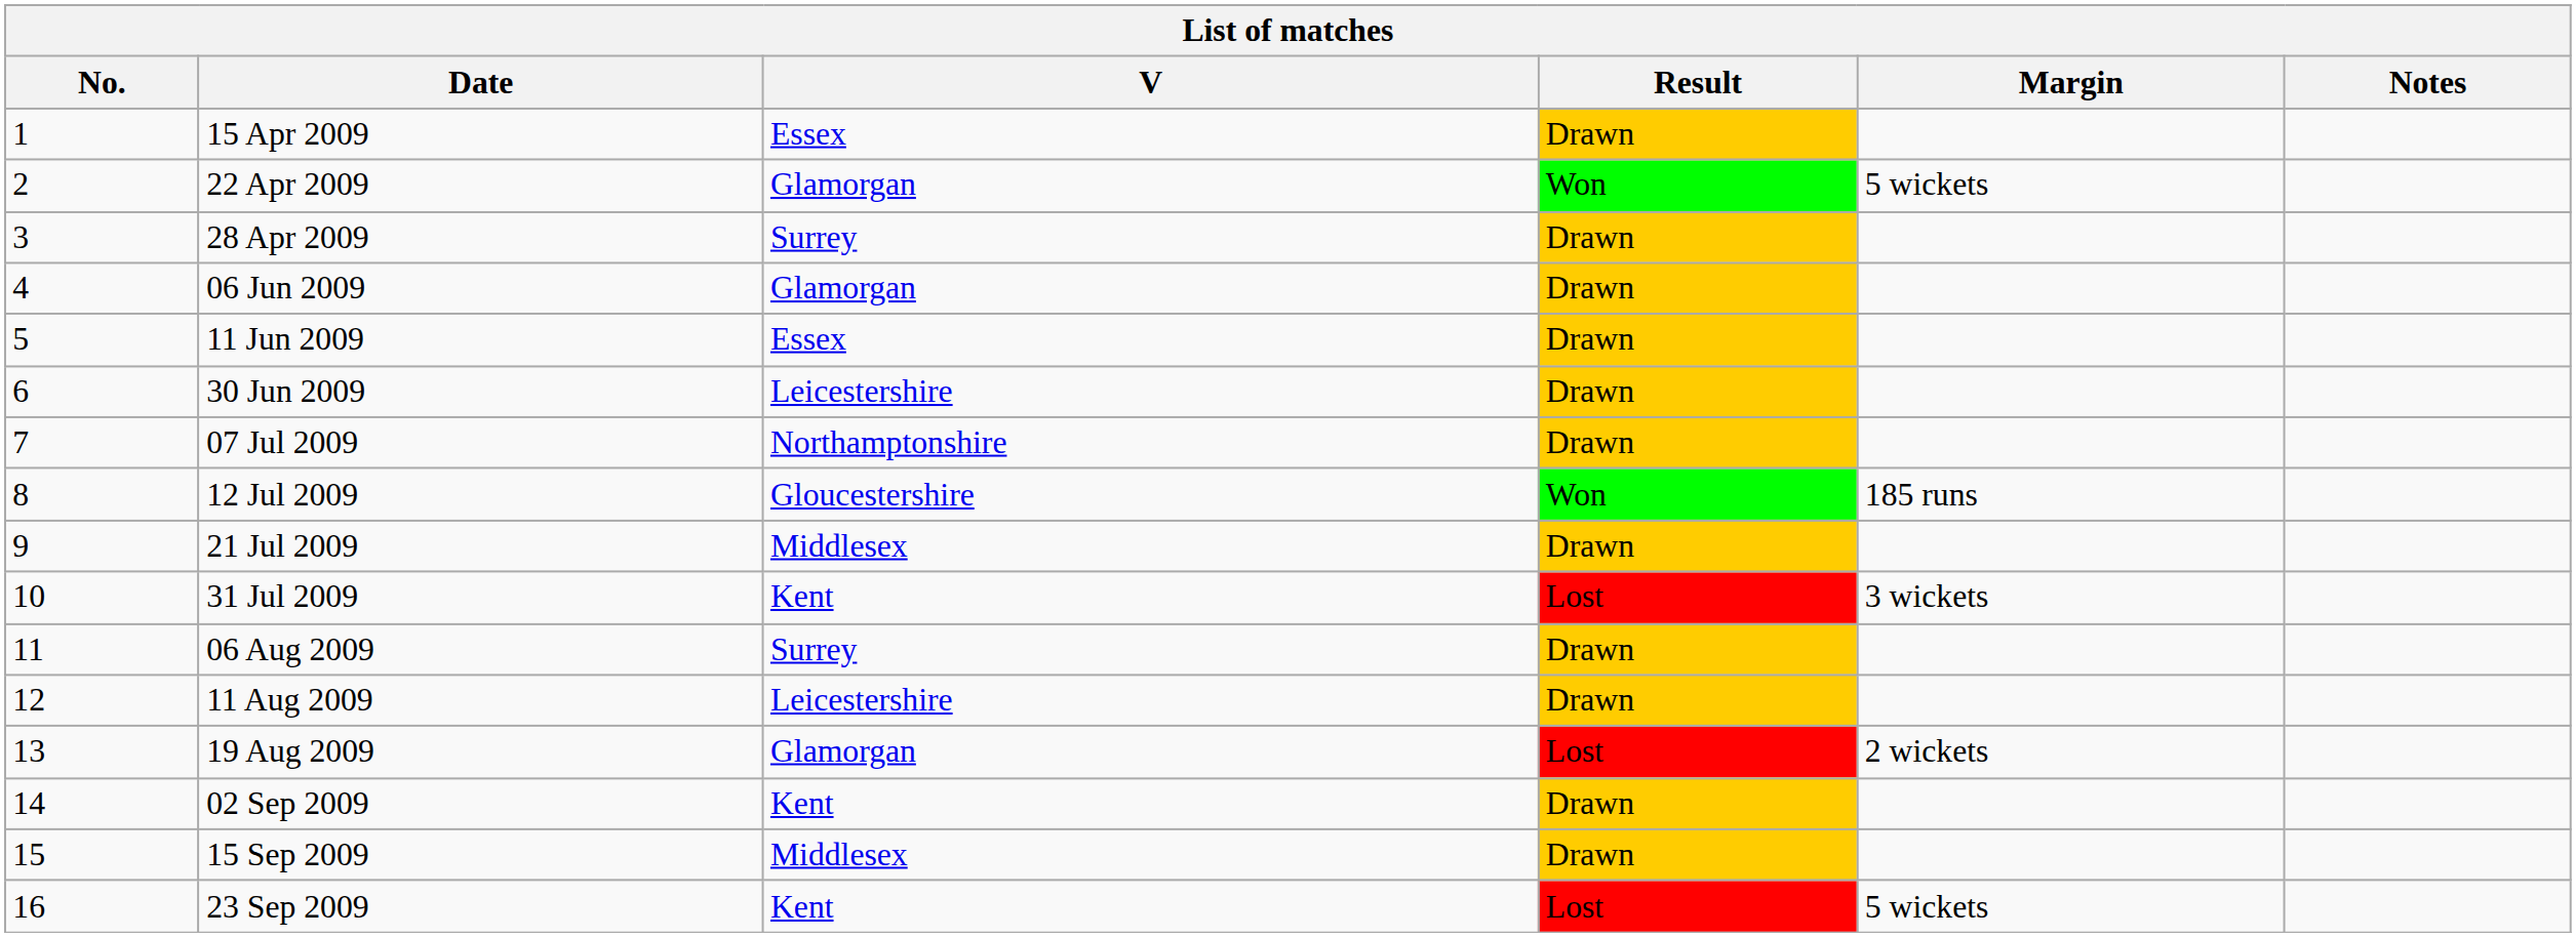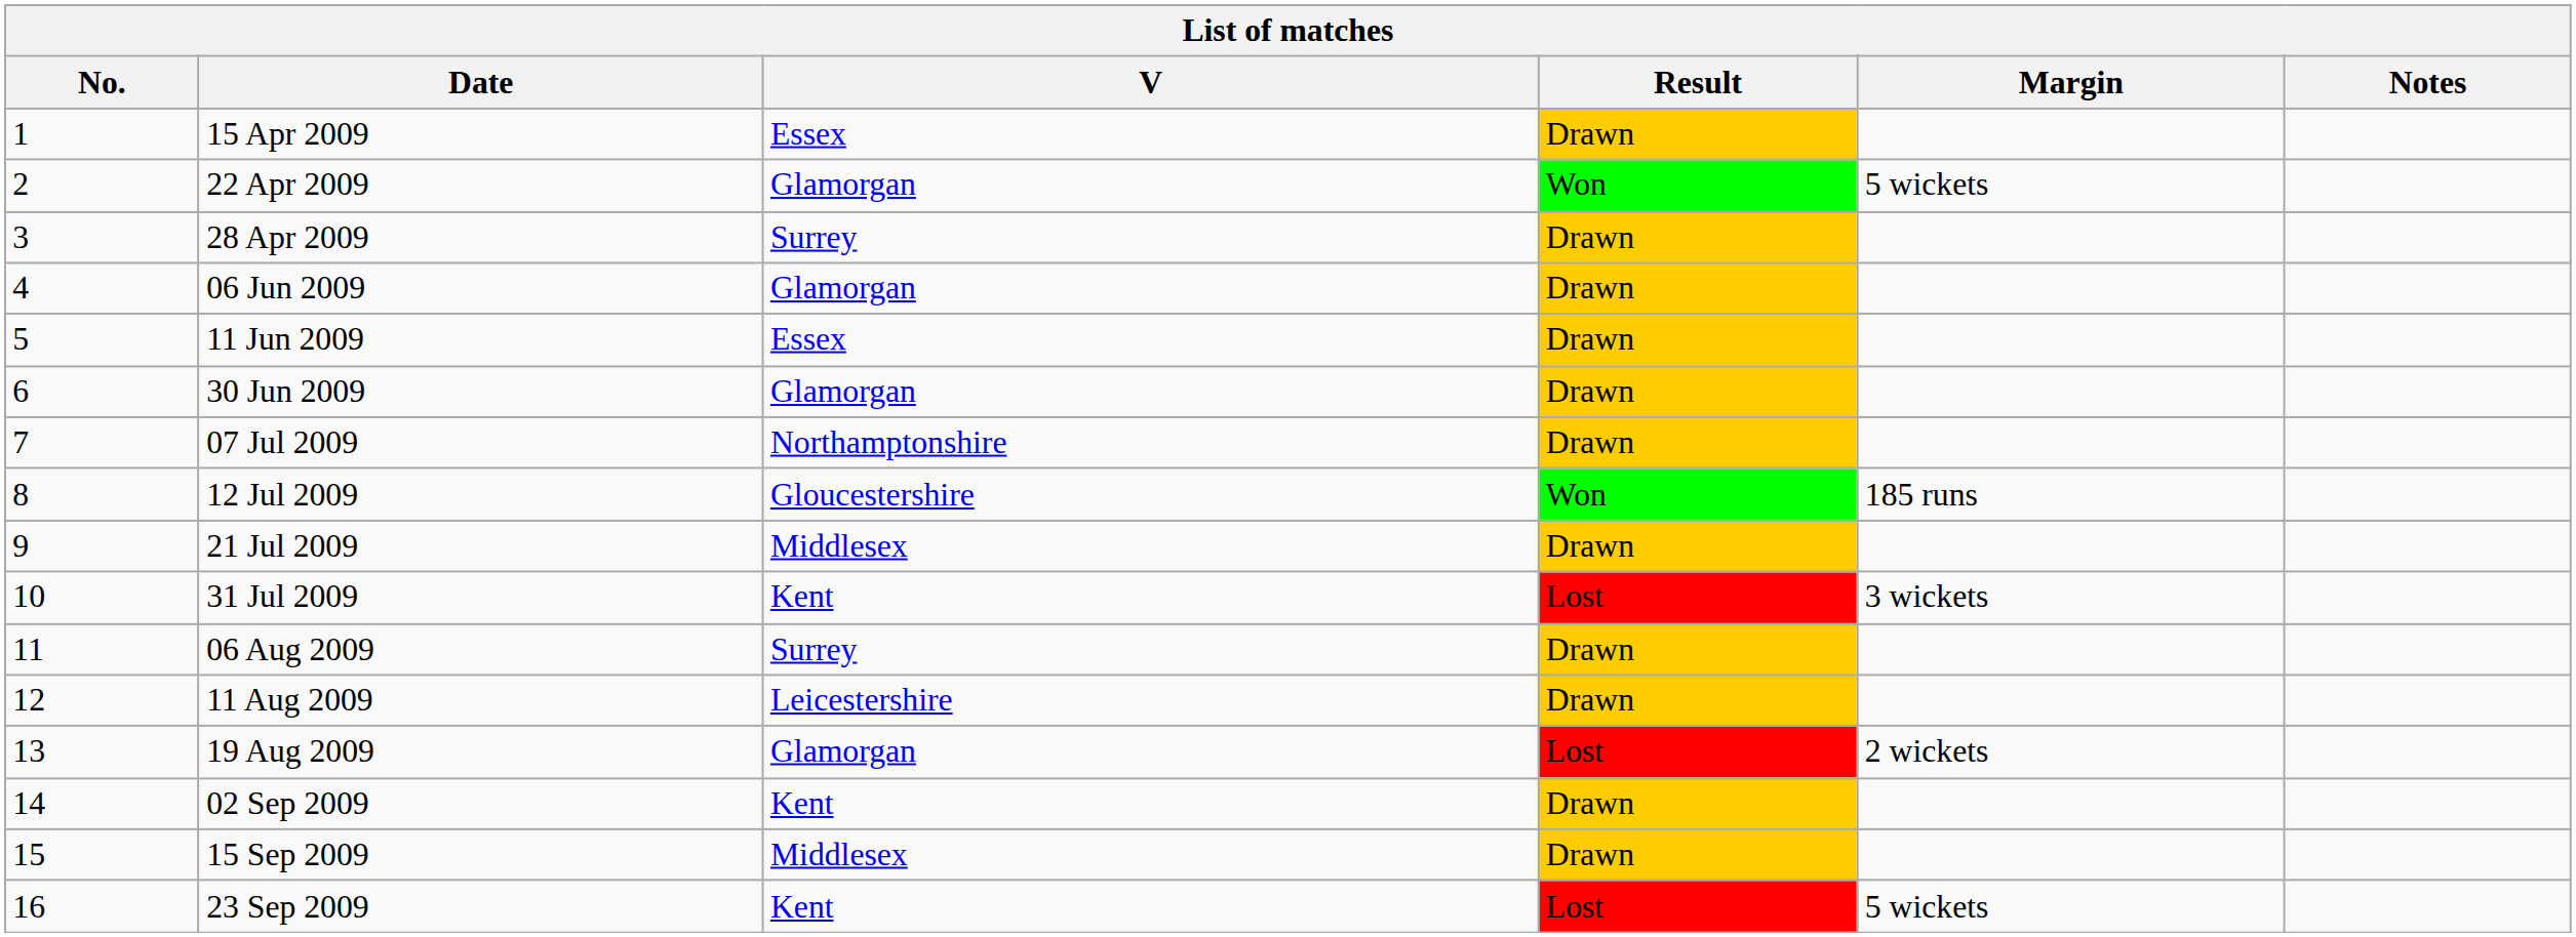 <table class="wikitable" width="100%">
 <tr>
 <th bgcolor="#efefef" colspan=6>List of  matches</th>
 </tr>
 <tr bgcolor="#efefef">
 <th>No.</th>
 <th>Date</th>
 <th>V</th>
 <th>Result</th>
 <th>Margin</th>
 <th>Notes</th>
 </tr>
 <tr>
 <td>1</td>
 <td>15 Apr 2009</td>
 <td><a href='#'>Essex</a>  <br> </td>
 <td bgcolor="#FFCC00">Drawn</td>
 <td></td>
 <td></td>
 </tr>
 <tr>
 <td>2</td>
 <td>22 Apr 2009</td>
 <td><a href='#'>Glamorgan</a> <br> </td>
 <td bgcolor="#00FF00">Won</td>
 <td>5 wickets</td>
 <td></td>
 </tr>
 <tr>
 <td>3</td>
 <td>28 Apr 2009</td>
 <td><a href='#'>Surrey</a><br> </td>
 <td bgcolor="#FFCC00">Drawn</td>
 <td></td>
 <td></td>
 </tr>
 <tr>
 <td>4</td>
 <td>06 Jun 2009</td>
 <td><a href='#'>Glamorgan</a> <br> </td>
 <td bgcolor="#FFCC00">Drawn</td>
 <td></td>
 <td></td>
 </tr>
 <tr>
 <td>5</td>
 <td>11 Jun 2009</td>
 <td><a href='#'>Essex</a>  <br> </td>
 <td bgcolor="#FFCC00">Drawn</td>
 <td></td>
 <td></td>
 </tr>
 <tr>
 <td>6</td>
 <td>30 Jun 2009</td>
-<td><a href='#'>Leicestershire</a><br> </td>
+<td><a href='#'>Glamorgan</a> <br> </td>
 <td bgcolor="#FFCC00">Drawn</td>
 <td></td>
 <td></td>
 </tr>
 <tr>
 <td>7</td>
 <td>07 Jul 2009</td>
 <td><a href='#'>Northamptonshire</a> <br> </td>
 <td bgcolor="#FFCC00">Drawn</td>
 <td></td>
 <td></td>
 </tr>
 <tr>
 <td>8</td>
 <td>12 Jul 2009</td>
 <td><a href='#'>Gloucestershire</a> <br> </td>
 <td bgcolor="#00FF00">Won</td>
 <td>185 runs</td>
 <td></td>
 </tr>
 <tr>
 <td>9</td>
 <td>21 Jul 2009</td>
 <td><a href='#'>Middlesex</a>   <br></td>
 <td bgcolor="#FFCC00">Drawn</td>
 <td></td>
 <td></td>
 </tr>
 <tr>
 <td>10</td>
 <td>31 Jul 2009</td>
 <td><a href='#'>Kent</a> <br> </td>
 <td bgcolor="#FF0000">Lost</td>
 <td>3 wickets</td>
 <td></td>
 </tr>
 <tr>
 <td>11</td>
 <td>06 Aug 2009</td>
 <td><a href='#'>Surrey</a><br> </td>
 <td bgcolor="#FFCC00">Drawn</td>
 <td></td>
 <td></td>
 </tr>
 <tr>
 <td>12</td>
 <td>11 Aug 2009</td>
 <td><a href='#'>Leicestershire</a><br> </td>
 <td bgcolor="#FFCC00">Drawn</td>
 <td></td>
 <td></td>
 </tr>
 <tr>
 <td>13</td>
 <td>19 Aug 2009</td>
 <td><a href='#'>Glamorgan</a> <br> </td>
 <td bgcolor="#FF0000">Lost</td>
 <td>2 wickets</td>
 <td></td>
 </tr>
 <tr>
 <td>14</td>
 <td>02 Sep 2009</td>
 <td><a href='#'>Kent</a> <br></td>
 <td bgcolor="#FFCC00">Drawn</td>
 <td></td>
 <td></td>
 </tr>
 <tr>
 <td>15</td>
 <td>15 Sep 2009</td>
 <td><a href='#'>Middlesex</a>   <br> </td>
 <td bgcolor="#FFCC00">Drawn</td>
 <td></td>
 <td></td>
 </tr>
 <tr>
 <td>16</td>
 <td>23 Sep 2009</td>
 <td><a href='#'>Kent</a> <br></td>
 <td bgcolor="#FF0000">Lost</td>
 <td>5 wickets</td>
 <td></td>
 </tr>
 <tr>
 </tr>
 </table>
